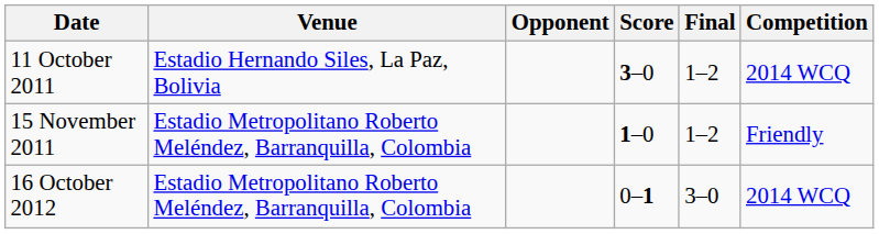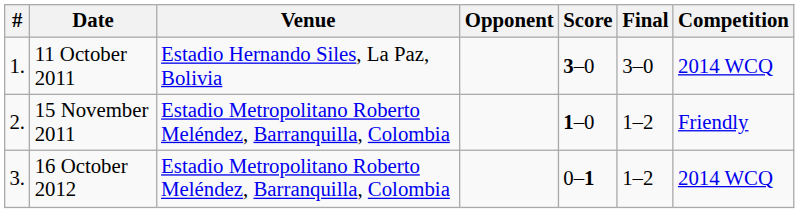 <table class="wikitable collapsible">
 <tr>
+<th>#</th>
 <th>Date</th>
 <th>Venue</th>
 <th>Opponent</th>
 <th>Score</th>
 <th>Final</th>
 <th>Competition</th>
 </tr>
 <tr>
+<td>1.</td>
 <td>11 October 2011</td>
 <td><a href='#'>Estadio Hernando Siles</a>, La Paz, <a href='#'>Bolivia</a></td>
 <td></td>
 <td><strong>3</strong>–0</td>
-<td>1–2</td>
+<td>3–0</td>
 <td><a href='#'>2014 WCQ</a></td>
 </tr>
 <tr>
+<td>2.</td>
 <td>15 November 2011</td>
 <td><a href='#'>Estadio Metropolitano Roberto Meléndez</a>, <a href='#'>Barranquilla</a>, <a href='#'>Colombia</a></td>
 <td></td>
 <td><strong>1</strong>–0</td>
 <td>1–2</td>
 <td><a href='#'>Friendly</a></td>
 </tr>
 <tr>
+<td>3.</td>
 <td>16 October 2012</td>
 <td><a href='#'>Estadio Metropolitano Roberto Meléndez</a>, <a href='#'>Barranquilla</a>, <a href='#'>Colombia</a></td>
 <td></td>
 <td>0–<strong>1</strong></td>
-<td>3–0</td>
+<td>1–2</td>
 <td><a href='#'>2014 WCQ</a></td>
 </tr>
 </table>
